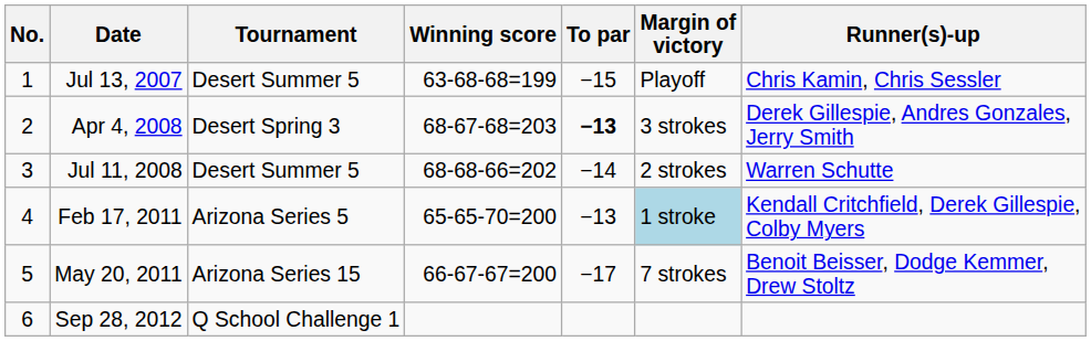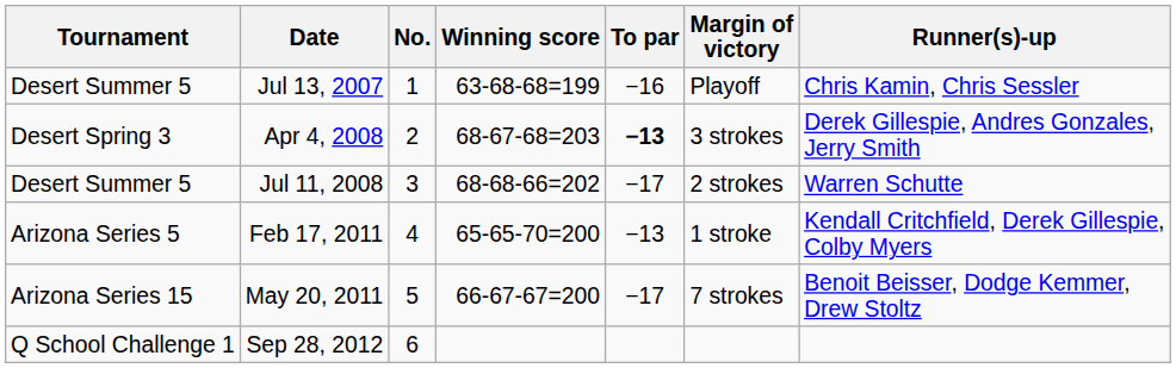 <table class="wikitable" style="font-size:95%;">
 <tr>
+<th>Tournament</th>
+<th>Date</th>
 <th>No.</th>
-<th>Date</th>
-<th>Tournament</th>
 <th>Winning score</th>
 <th>To par</th>
 <th>Margin of<br>victory</th>
 <th>Runner(s)-up</th>
 </tr>
 <tr>
+<td>Desert Summer 5</td>
+<td align=right>Jul 13, <a href='#'>2007</a></td>
 <td align=center>1</td>
-<td align=right>Jul 13, <a href='#'>2007</a></td>
-<td>Desert Summer 5</td>
 <td align=right>63-68-68=199</td>
-<td align=center>−15</td>
+<td align=center>−16</td>
 <td>Playoff</td>
 <td> <a href='#'>Chris Kamin</a>,  <a href='#'>Chris Sessler</a></td>
 </tr>
 <tr>
+<td>Desert Spring 3</td>
+<td align=right>Apr 4, <a href='#'>2008</a></td>
 <td align=center>2</td>
-<td align=right>Apr 4, <a href='#'>2008</a></td>
-<td>Desert Spring 3</td>
 <td align=right>68-67-68=203</td>
 <td align=center><strong>−13</strong></td>
 <td>3 strokes</td>
 <td> <a href='#'>Derek Gillespie</a>,  <a href='#'>Andres Gonzales</a>,<br> <a href='#'>Jerry Smith</a></td>
 </tr>
 <tr>
+<td>Desert Summer 5</td>
+<td align=right>Jul 11, 2008</td>
 <td align=center>3</td>
-<td align=right>Jul 11, 2008</td>
-<td>Desert Summer 5</td>
 <td align=right>68-68-66=202</td>
-<td align=center>−14</td>
+<td align=center>−17</td>
 <td>2 strokes</td>
 <td> <a href='#'>Warren Schutte</a></td>
 </tr>
 <tr>
+<td>Arizona Series 5</td>
+<td align=right>Feb 17, 2011</td>
 <td align=center>4</td>
-<td align=right>Feb 17, 2011</td>
-<td>Arizona Series 5</td>
 <td align=right>65-65-70=200</td>
 <td align=center>−13</td>
-<td style="background: lightblue;">1 stroke</td>
+<td>1 stroke</td>
 <td> <a href='#'>Kendall Critchfield</a>,  <a href='#'>Derek Gillespie</a>,<br> <a href='#'>Colby Myers</a></td>
 </tr>
 <tr>
+<td>Arizona Series 15</td>
+<td align=right>May 20, 2011</td>
 <td align=center>5</td>
-<td align=right>May 20, 2011</td>
-<td>Arizona Series 15</td>
 <td align=right>66-67-67=200</td>
 <td align=center>−17</td>
 <td>7 strokes</td>
 <td> <a href='#'>Benoit Beisser</a>,  <a href='#'>Dodge Kemmer</a>,<br> <a href='#'>Drew Stoltz</a></td>
 </tr>
 <tr>
+<td>Q School Challenge 1</td>
+<td align=right>Sep 28, 2012</td>
 <td align=center>6</td>
-<td align=right>Sep 28, 2012</td>
-<td>Q School Challenge 1</td>
 <td align=right></td>
 <td align=center></td>
 <td></td>
 <td></td>
 </tr>
 </table>
